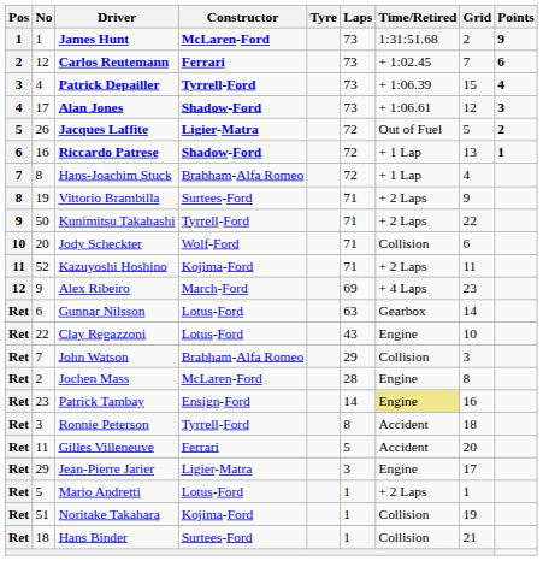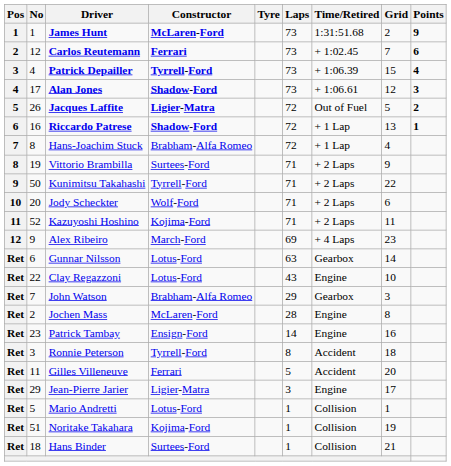 <table class="wikitable" style="font-size:95%;">
 <tr>
 <th>Pos</th>
 <th>No</th>
 <th>Driver</th>
 <th>Constructor</th>
 <th>Tyre</th>
 <th>Laps</th>
 <th>Time/Retired</th>
 <th>Grid</th>
 <th>Points</th>
 </tr>
 <tr>
 <th>1</th>
 <td>1</td>
 <td> <strong><a href='#'>James Hunt</a></strong></td>
 <td><strong><a href='#'>McLaren</a>-<a href='#'>Ford</a></strong></td>
 <td></td>
 <td>73</td>
 <td>1:31:51.68</td>
 <td>2</td>
 <td><strong>9</strong></td>
 </tr>
 <tr>
 <th>2</th>
 <td>12</td>
 <td> <strong><a href='#'>Carlos Reutemann</a></strong></td>
 <td><strong><a href='#'>Ferrari</a></strong></td>
 <td></td>
 <td>73</td>
 <td>+ 1:02.45</td>
 <td>7</td>
 <td><strong>6</strong></td>
 </tr>
 <tr>
 <th>3</th>
 <td>4</td>
 <td> <strong><a href='#'>Patrick Depailler</a></strong></td>
 <td><strong><a href='#'>Tyrrell</a>-<a href='#'>Ford</a></strong></td>
 <td></td>
 <td>73</td>
 <td>+ 1:06.39</td>
 <td>15</td>
 <td><strong>4</strong></td>
 </tr>
 <tr>
 <th>4</th>
 <td>17</td>
 <td> <strong><a href='#'>Alan Jones</a></strong></td>
 <td><strong><a href='#'>Shadow</a>-<a href='#'>Ford</a></strong></td>
 <td></td>
 <td>73</td>
 <td>+ 1:06.61</td>
 <td>12</td>
 <td><strong>3</strong></td>
 </tr>
 <tr>
 <th>5</th>
 <td>26</td>
 <td> <strong><a href='#'>Jacques Laffite</a></strong></td>
 <td><strong><a href='#'>Ligier</a>-<a href='#'>Matra</a></strong></td>
 <td></td>
 <td>72</td>
 <td>Out of Fuel</td>
 <td>5</td>
 <td><strong>2</strong></td>
 </tr>
 <tr>
 <th>6</th>
 <td>16</td>
 <td> <strong><a href='#'>Riccardo Patrese</a></strong></td>
 <td><strong><a href='#'>Shadow</a>-<a href='#'>Ford</a></strong></td>
 <td></td>
 <td>72</td>
 <td>+ 1 Lap</td>
 <td>13</td>
 <td><strong>1</strong></td>
 </tr>
 <tr>
 <th>7</th>
 <td>8</td>
 <td> <a href='#'>Hans-Joachim Stuck</a></td>
 <td><a href='#'>Brabham</a>-<a href='#'>Alfa Romeo</a></td>
 <td></td>
 <td>72</td>
 <td>+ 1 Lap</td>
 <td>4</td>
 <td></td>
 </tr>
 <tr>
 <th>8</th>
 <td>19</td>
 <td> <a href='#'>Vittorio Brambilla</a></td>
 <td><a href='#'>Surtees</a>-<a href='#'>Ford</a></td>
 <td></td>
 <td>71</td>
 <td>+ 2 Laps</td>
 <td>9</td>
 <td></td>
 </tr>
 <tr>
 <th>9</th>
 <td>50</td>
 <td> <a href='#'>Kunimitsu Takahashi</a></td>
 <td><a href='#'>Tyrrell</a>-<a href='#'>Ford</a></td>
 <td></td>
 <td>71</td>
 <td>+ 2 Laps</td>
 <td>22</td>
 <td></td>
 </tr>
 <tr>
 <th>10</th>
 <td>20</td>
 <td> <a href='#'>Jody Scheckter</a></td>
 <td><a href='#'>Wolf</a>-<a href='#'>Ford</a></td>
 <td></td>
 <td>71</td>
-<td>Collision</td>
+<td>+ 2 Laps</td>
 <td>6</td>
 <td></td>
 </tr>
 <tr>
 <th>11</th>
 <td>52</td>
 <td> <a href='#'>Kazuyoshi Hoshino</a></td>
 <td><a href='#'>Kojima</a>-<a href='#'>Ford</a></td>
 <td></td>
 <td>71</td>
 <td>+ 2 Laps</td>
 <td>11</td>
 <td></td>
 </tr>
 <tr>
 <th>12</th>
 <td>9</td>
 <td> <a href='#'>Alex Ribeiro</a></td>
 <td><a href='#'>March</a>-<a href='#'>Ford</a></td>
 <td></td>
 <td>69</td>
 <td>+ 4 Laps</td>
 <td>23</td>
 <td></td>
 </tr>
 <tr>
 <th>Ret</th>
 <td>6</td>
 <td> <a href='#'>Gunnar Nilsson</a></td>
 <td><a href='#'>Lotus</a>-<a href='#'>Ford</a></td>
 <td></td>
 <td>63</td>
 <td>Gearbox</td>
 <td>14</td>
 <td></td>
 </tr>
 <tr>
 <th>Ret</th>
 <td>22</td>
 <td> <a href='#'>Clay Regazzoni</a></td>
 <td><a href='#'>Lotus</a>-<a href='#'>Ford</a></td>
 <td></td>
 <td>43</td>
 <td>Engine</td>
 <td>10</td>
 <td></td>
 </tr>
 <tr>
 <th>Ret</th>
 <td>7</td>
 <td> <a href='#'>John Watson</a></td>
 <td><a href='#'>Brabham</a>-<a href='#'>Alfa Romeo</a></td>
 <td></td>
 <td>29</td>
-<td>Collision</td>
+<td>Gearbox</td>
 <td>3</td>
 <td></td>
 </tr>
 <tr>
 <th>Ret</th>
 <td>2</td>
 <td> <a href='#'>Jochen Mass</a></td>
 <td><a href='#'>McLaren</a>-<a href='#'>Ford</a></td>
 <td></td>
 <td>28</td>
 <td>Engine</td>
 <td>8</td>
 <td></td>
 </tr>
 <tr>
 <th>Ret</th>
 <td>23</td>
 <td> <a href='#'>Patrick Tambay</a></td>
 <td><a href='#'>Ensign</a>-<a href='#'>Ford</a></td>
 <td></td>
 <td>14</td>
-<td style="background: khaki;">Engine</td>
+<td>Engine</td>
 <td>16</td>
 <td></td>
 </tr>
 <tr>
 <th>Ret</th>
 <td>3</td>
 <td> <a href='#'>Ronnie Peterson</a></td>
 <td><a href='#'>Tyrrell</a>-<a href='#'>Ford</a></td>
 <td></td>
 <td>8</td>
 <td>Accident</td>
 <td>18</td>
 <td></td>
 </tr>
 <tr>
 <th>Ret</th>
 <td>11</td>
 <td> <a href='#'>Gilles Villeneuve</a></td>
 <td><a href='#'>Ferrari</a></td>
 <td></td>
 <td>5</td>
 <td>Accident</td>
 <td>20</td>
 <td></td>
 </tr>
 <tr>
 <th>Ret</th>
 <td>29</td>
 <td> <a href='#'>Jean-Pierre Jarier</a></td>
 <td><a href='#'>Ligier</a>-<a href='#'>Matra</a></td>
 <td></td>
 <td>3</td>
 <td>Engine</td>
 <td>17</td>
 <td></td>
 </tr>
 <tr>
 <th>Ret</th>
 <td>5</td>
 <td> <a href='#'>Mario Andretti</a></td>
 <td><a href='#'>Lotus</a>-<a href='#'>Ford</a></td>
 <td></td>
 <td>1</td>
-<td>+ 2 Laps</td>
+<td>Collision</td>
 <td>1</td>
 <td></td>
 </tr>
 <tr>
 <th>Ret</th>
 <td>51</td>
 <td> <a href='#'>Noritake Takahara</a></td>
 <td><a href='#'>Kojima</a>-<a href='#'>Ford</a></td>
 <td></td>
 <td>1</td>
 <td>Collision</td>
 <td>19</td>
 <td></td>
 </tr>
 <tr>
 <th>Ret</th>
 <td>18</td>
 <td> <a href='#'>Hans Binder</a></td>
 <td><a href='#'>Surtees</a>-<a href='#'>Ford</a></td>
 <td></td>
 <td>1</td>
 <td>Collision</td>
 <td>21</td>
 <td></td>
 </tr>
 <tr>
 <th colspan="8"></th>
 </tr>
 </table>
